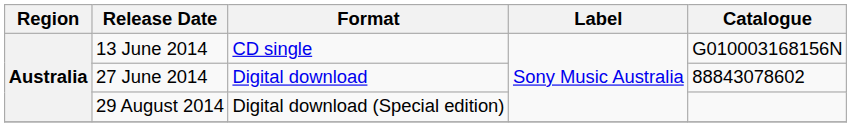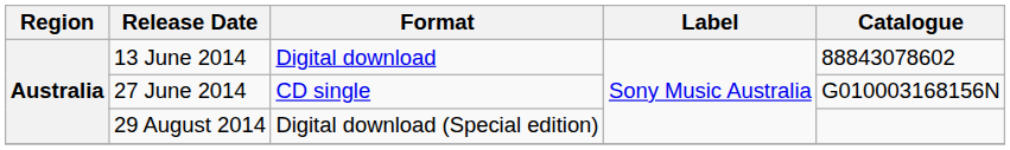 <table class="wikitable plainrowheaders">
 <tr>
 <th scope="col">Region</th>
 <th scope="col">Release Date</th>
 <th scope="col">Format</th>
 <th scope="col">Label</th>
 <th scope="col">Catalogue</th>
 </tr>
 <tr>
 <th scope="row" rowspan="3">Australia</th>
 <td>13 June 2014</td>
-<td><a href='#'>CD single</a></td>
+<td><a href='#'>Digital download</a></td>
 <td rowspan="3"><a href='#'>Sony Music Australia</a></td>
-<td>G010003168156N</td>
+<td>88843078602</td>
 </tr>
 <tr>
 <td>27 June 2014</td>
-<td><a href='#'>Digital download</a></td>
-<td>88843078602</td>
+<td><a href='#'>CD single</a></td>
+<td>G010003168156N</td>
 </tr>
 <tr>
 <td>29 August 2014</td>
 <td>Digital download (Special edition) </td>
 <td></td>
 </tr>
 <tr>
 </tr>
 </table>
